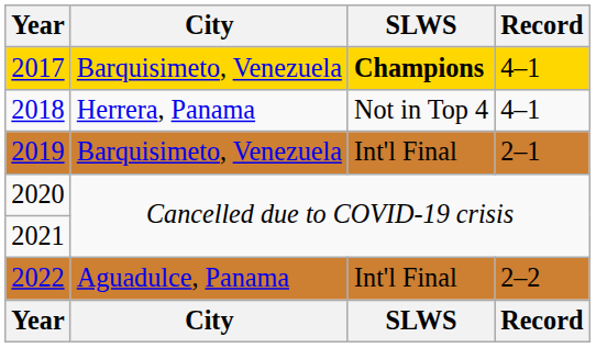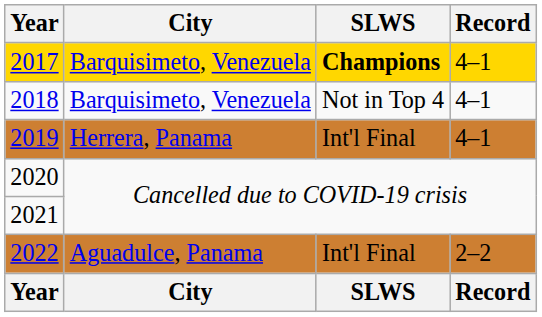 <table class="wikitable">
 <tr>
 <th>Year</th>
 <th>City</th>
 <th>SLWS</th>
 <th>Record</th>
 </tr>
 <tr style="background:gold;">
 <td><a href='#'>2017</a></td>
 <td> <a href='#'>Barquisimeto</a>, <a href='#'>Venezuela</a></td>
 <td><strong>Champions</strong></td>
 <td>4–1</td>
 </tr>
 <tr>
 <td><a href='#'>2018</a></td>
-<td> <a href='#'>Herrera</a>, <a href='#'>Panama</a></td>
+<td> <a href='#'>Barquisimeto</a>, <a href='#'>Venezuela</a></td>
 <td>Not in Top 4</td>
 <td>4–1</td>
 </tr>
 <tr style="background:#cd7f32;">
 <td><a href='#'>2019</a></td>
-<td> <a href='#'>Barquisimeto</a>, <a href='#'>Venezuela</a></td>
+<td> <a href='#'>Herrera</a>, <a href='#'>Panama</a></td>
 <td>Int'l Final</td>
-<td>2–1</td>
+<td>4–1</td>
 </tr>
 <tr>
 <td>2020</td>
 <td colspan=3 rowspan=2 style="text-align:center;"><em>Cancelled due to COVID-19 crisis</em></td>
 </tr>
 <tr>
 <td>2021</td>
 </tr>
 <tr style="background:#cd7f32;">
 <td><a href='#'>2022</a></td>
 <td> <a href='#'>Aguadulce</a>, <a href='#'>Panama</a></td>
 <td>Int'l Final</td>
 <td>2–2</td>
 </tr>
 <tr>
 <th>Year</th>
 <th>City</th>
 <th>SLWS</th>
 <th>Record</th>
 </tr>
 </table>
